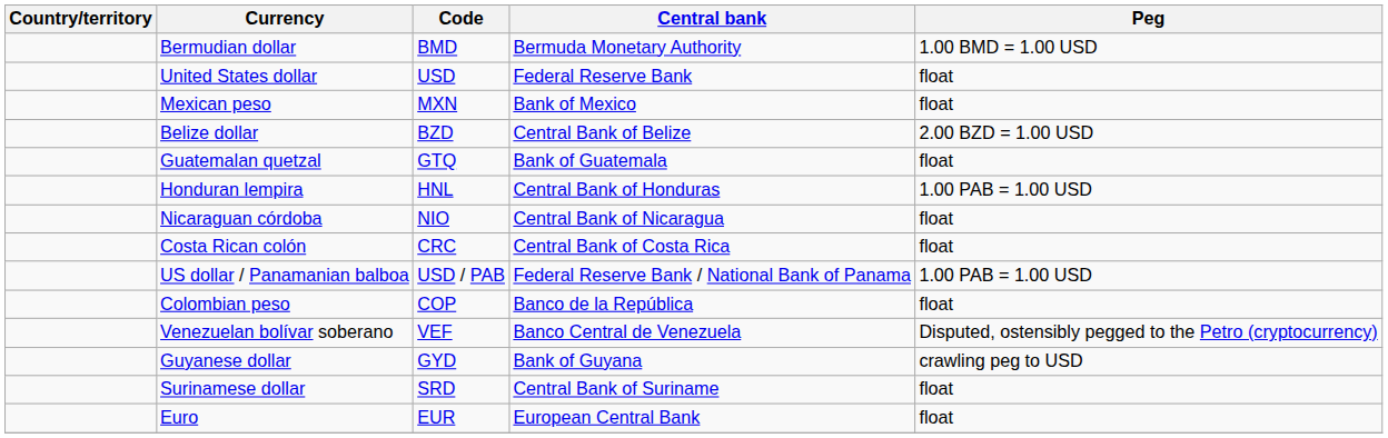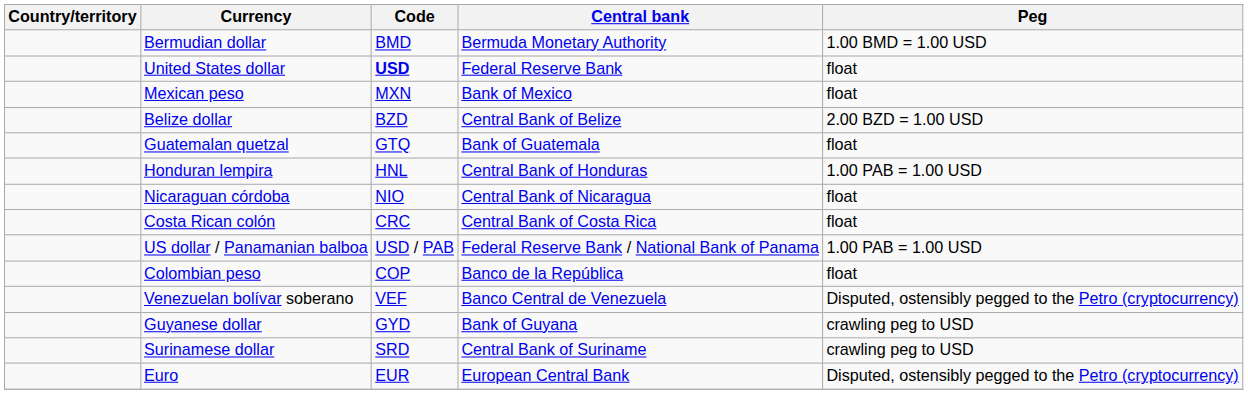 <table class="wikitable sortable">
 <tr>
 <th>Country/territory</th>
 <th>Currency</th>
 <th>Code</th>
 <th><a href='#'>Central bank</a></th>
 <th>Peg</th>
 </tr>
 <tr>
 <td></td>
 <td><a href='#'>Bermudian dollar</a></td>
 <td><a href='#'>BMD</a></td>
 <td><a href='#'>Bermuda Monetary Authority</a></td>
 <td>1.00 BMD = 1.00 USD</td>
 </tr>
 <tr>
 <td></td>
 <td><a href='#'>United States dollar</a></td>
-<td><a href='#'>USD</a></td>
+<td><strong><a href='#'>USD</a></strong></td>
 <td><a href='#'>Federal Reserve Bank</a></td>
 <td>float</td>
 </tr>
 <tr>
 <td></td>
 <td><a href='#'>Mexican peso</a></td>
 <td><a href='#'>MXN</a></td>
 <td><a href='#'>Bank of Mexico</a></td>
 <td>float</td>
 </tr>
 <tr>
 <td></td>
 <td><a href='#'>Belize dollar</a></td>
 <td><a href='#'>BZD</a></td>
 <td><a href='#'>Central Bank of Belize</a></td>
 <td>2.00 BZD = 1.00 USD</td>
 </tr>
 <tr>
 <td></td>
 <td><a href='#'>Guatemalan quetzal</a></td>
 <td><a href='#'>GTQ</a></td>
 <td><a href='#'>Bank of Guatemala</a></td>
 <td>float</td>
 </tr>
 <tr>
 <td></td>
 <td><a href='#'>Honduran lempira</a></td>
 <td><a href='#'>HNL</a></td>
 <td><a href='#'>Central Bank of Honduras</a></td>
 <td>1.00 PAB = 1.00 USD</td>
 </tr>
 <tr>
 <td></td>
 <td><a href='#'>Nicaraguan córdoba</a></td>
 <td><a href='#'>NIO</a></td>
 <td><a href='#'>Central Bank of Nicaragua</a></td>
 <td>float</td>
 </tr>
 <tr>
 <td></td>
 <td><a href='#'>Costa Rican colón</a></td>
 <td><a href='#'>CRC</a></td>
 <td><a href='#'>Central Bank of Costa Rica</a></td>
 <td>float</td>
 </tr>
 <tr>
 <td></td>
 <td><a href='#'>US dollar</a> / <a href='#'>Panamanian balboa</a></td>
 <td><a href='#'>USD</a> / <a href='#'>PAB</a></td>
 <td><a href='#'>Federal Reserve Bank</a> / <a href='#'>National Bank of Panama</a></td>
 <td>1.00 PAB = 1.00 USD</td>
 </tr>
 <tr>
 <td></td>
 <td><a href='#'>Colombian peso</a></td>
 <td><a href='#'>COP</a></td>
 <td><a href='#'>Banco de la República</a></td>
 <td>float</td>
 </tr>
 <tr>
 <td></td>
 <td><a href='#'>Venezuelan bolívar</a> soberano</td>
 <td><a href='#'>VEF</a></td>
 <td><a href='#'>Banco Central de Venezuela</a></td>
 <td>Disputed, ostensibly pegged to the <a href='#'>Petro (cryptocurrency)</a></td>
 </tr>
 <tr>
 <td></td>
 <td><a href='#'>Guyanese dollar</a></td>
 <td><a href='#'>GYD</a></td>
 <td><a href='#'>Bank of Guyana</a></td>
 <td>crawling peg to USD</td>
 </tr>
 <tr>
 <td></td>
 <td><a href='#'>Surinamese dollar</a></td>
 <td><a href='#'>SRD</a></td>
 <td><a href='#'>Central Bank of Suriname</a></td>
-<td>float</td>
+<td>crawling peg to USD</td>
 </tr>
 <tr>
 <td></td>
 <td><a href='#'>Euro</a></td>
 <td><a href='#'>EUR</a></td>
 <td><a href='#'>European Central Bank</a></td>
-<td>float</td>
+<td>Disputed, ostensibly pegged to the <a href='#'>Petro (cryptocurrency)</a></td>
 </tr>
 <tr>
 </tr>
 </table>
